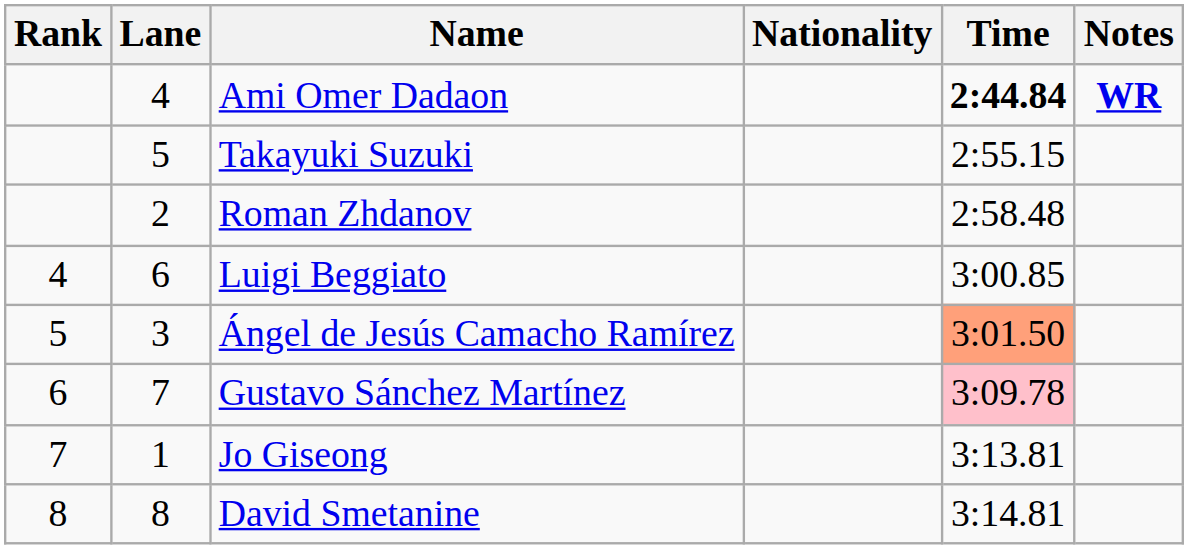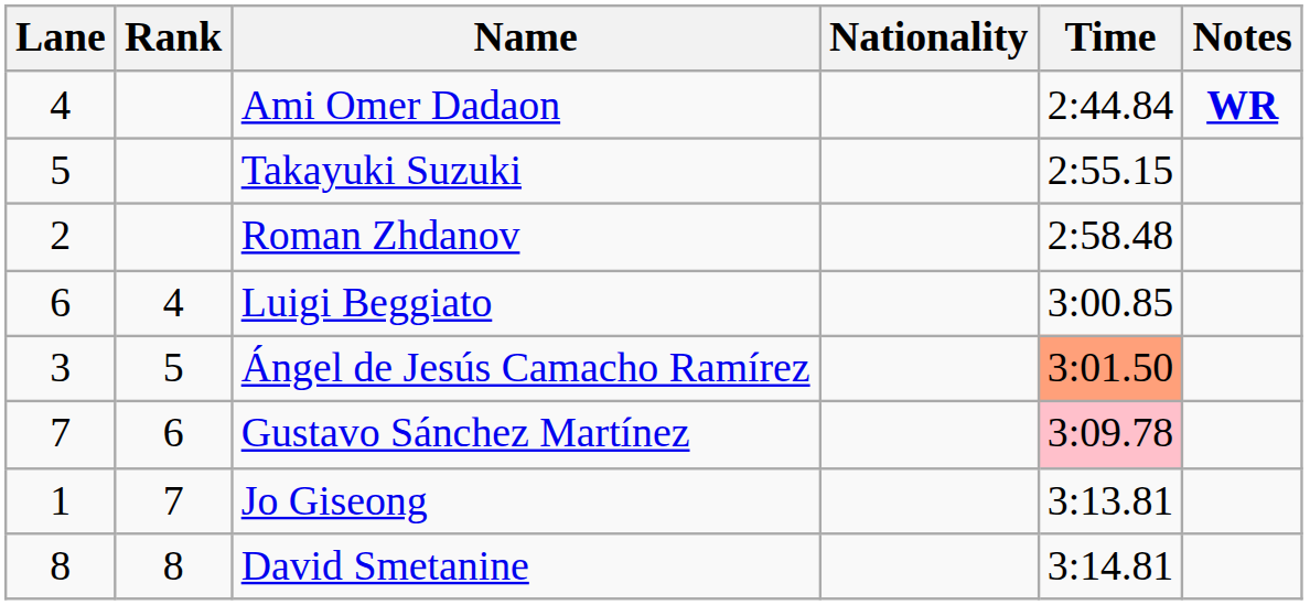 <table class="wikitable sortable" style="text-align:center">
 <tr>
+<th>Lane</th>
 <th>Rank</th>
-<th>Lane</th>
 <th>Name</th>
 <th>Nationality</th>
 <th>Time</th>
 <th>Notes</th>
 </tr>
 <tr>
+<td>4</td>
 <td></td>
-<td>4</td>
 <td align=left><a href='#'>Ami Omer Dadaon</a></td>
 <td align=left></td>
-<td><strong>2:44.84</strong></td>
+<td>2:44.84</td>
 <td><strong><a href='#'>WR</a></strong></td>
 </tr>
 <tr>
+<td>5</td>
 <td></td>
-<td>5</td>
 <td align=left><a href='#'>Takayuki Suzuki</a></td>
 <td align=left></td>
 <td>2:55.15</td>
 <td></td>
 </tr>
 <tr>
+<td>2</td>
 <td></td>
-<td>2</td>
 <td align=left><a href='#'>Roman Zhdanov</a></td>
 <td align=left></td>
 <td>2:58.48</td>
 <td></td>
 </tr>
 <tr>
+<td>6</td>
 <td>4</td>
-<td>6</td>
 <td align=left><a href='#'>Luigi Beggiato</a></td>
 <td align=left></td>
 <td>3:00.85</td>
 <td></td>
 </tr>
 <tr>
+<td>3</td>
 <td>5</td>
-<td>3</td>
 <td align=left><a href='#'>Ángel de Jesús Camacho Ramírez</a></td>
 <td align=left></td>
 <td style="background: lightsalmon;">3:01.50</td>
 <td></td>
 </tr>
 <tr>
+<td>7</td>
 <td>6</td>
-<td>7</td>
 <td align=left><a href='#'>Gustavo Sánchez Martínez</a></td>
 <td align=left></td>
 <td style="background: pink;">3:09.78</td>
 <td></td>
 </tr>
 <tr>
+<td>1</td>
 <td>7</td>
-<td>1</td>
 <td align=left><a href='#'>Jo Giseong</a></td>
 <td align=left></td>
 <td>3:13.81</td>
 <td></td>
 </tr>
 <tr>
 <td>8</td>
 <td>8</td>
 <td align=left><a href='#'>David Smetanine</a></td>
 <td align=left></td>
 <td>3:14.81</td>
 <td></td>
 </tr>
 </table>
